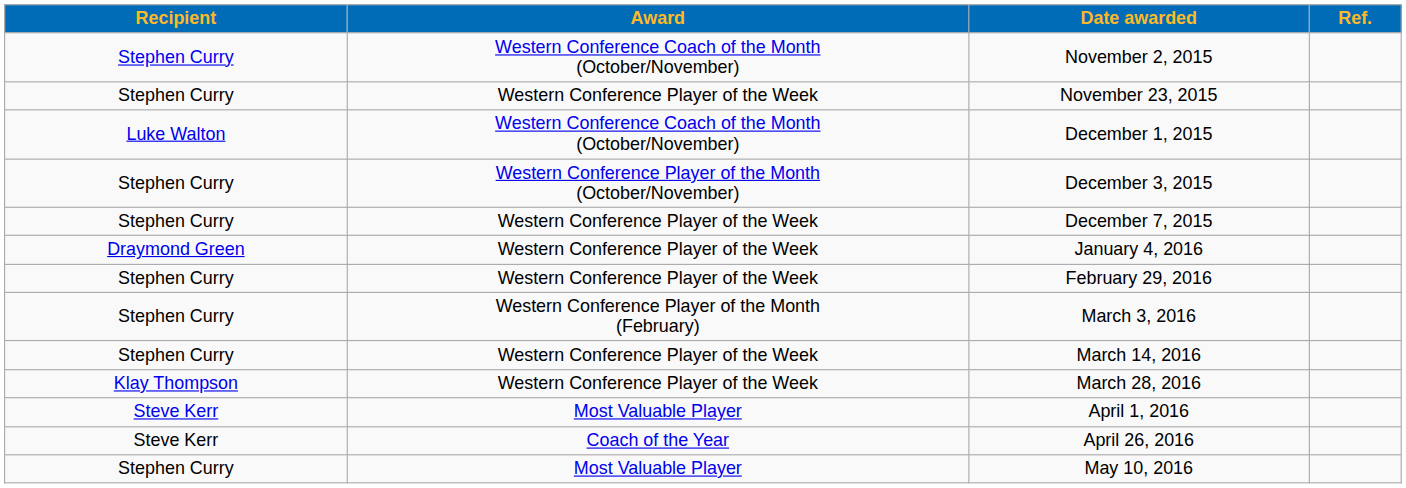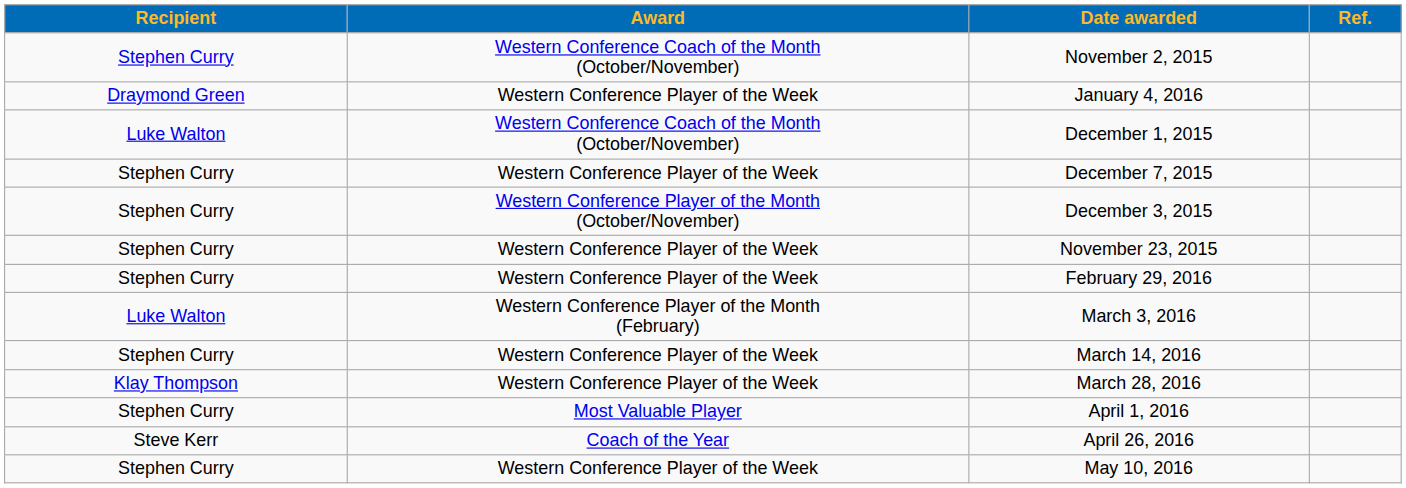 <table class="wikitable sortable sortable" style="text-align: center">
 <tr>
 <th style="background:#006bb6; color:#fdb927" width="5%">Recipient</th>
 <th style="background:#006bb6; color:#fdb927" width="9%">Award</th>
 <th style="background:#006bb6; color:#fdb927" width="5%">Date awarded</th>
 <th style="background:#006bb6; color:#fdb927" width="1%" class="unsortable">Ref.</th>
 </tr>
 <tr>
 <td><a href='#'>Stephen Curry</a></td>
 <td><a href='#'>Western Conference Coach of the Month</a><br>(October/November)</td>
 <td>November 2, 2015</td>
 <td></td>
 </tr>
 <tr>
-<td>Stephen Curry</td>
+<td><a href='#'>Draymond Green</a></td>
 <td>Western Conference Player of the Week</td>
-<td>November 23, 2015</td>
+<td>January 4, 2016</td>
 <td></td>
 </tr>
 <tr>
 <td><a href='#'>Luke Walton</a></td>
 <td><a href='#'>Western Conference Coach of the Month</a><br>(October/November)</td>
 <td>December 1, 2015</td>
+<td></td>
+</tr>
+<tr>
+<td>Stephen Curry</td>
+<td>Western Conference Player of the Week</td>
+<td>December 7, 2015</td>
 <td></td>
 </tr>
 <tr>
 <td>Stephen Curry</td>
 <td><a href='#'>Western Conference Player of the Month</a><br>(October/November)</td>
 <td>December 3, 2015</td>
 <td></td>
 </tr>
 <tr>
 <td>Stephen Curry</td>
 <td>Western Conference Player of the Week</td>
-<td>December 7, 2015</td>
-<td></td>
-</tr>
-<tr>
-<td><a href='#'>Draymond Green</a></td>
-<td>Western Conference Player of the Week</td>
-<td>January 4, 2016</td>
+<td>November 23, 2015</td>
 <td></td>
 </tr>
 <tr>
 <td>Stephen Curry</td>
 <td>Western Conference Player of the Week</td>
 <td>February 29, 2016</td>
 <td></td>
 </tr>
 <tr>
-<td>Stephen Curry</td>
+<td><a href='#'>Luke Walton</a></td>
 <td>Western Conference Player of the Month<br>(February)</td>
 <td>March 3, 2016</td>
 <td></td>
 </tr>
 <tr>
 <td>Stephen Curry</td>
 <td>Western Conference Player of the Week</td>
 <td>March 14, 2016</td>
 <td></td>
 </tr>
 <tr>
 <td><a href='#'>Klay Thompson</a></td>
 <td>Western Conference Player of the Week</td>
 <td>March 28, 2016</td>
 <td></td>
 </tr>
 <tr>
-<td><a href='#'>Steve Kerr</a></td>
+<td>Stephen Curry</td>
 <td><a href='#'>Most Valuable Player</a></td>
 <td>April 1, 2016</td>
 <td></td>
 </tr>
 <tr>
 <td>Steve Kerr</td>
 <td><a href='#'>Coach of the Year</a></td>
 <td>April 26, 2016</td>
 <td></td>
 </tr>
 <tr>
 <td>Stephen Curry</td>
-<td><a href='#'>Most Valuable Player</a></td>
+<td>Western Conference Player of the Week</td>
 <td>May 10, 2016</td>
 <td></td>
 </tr>
 </table>
